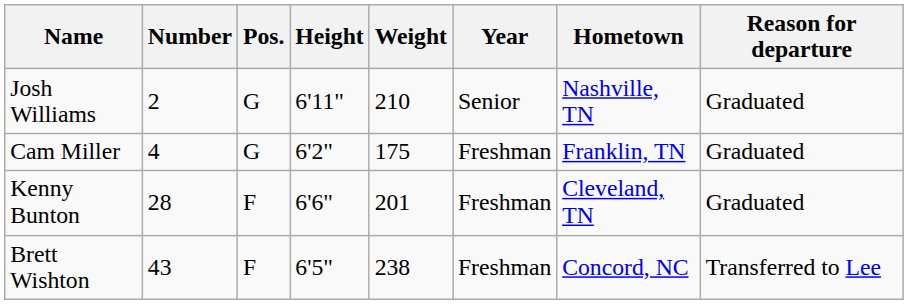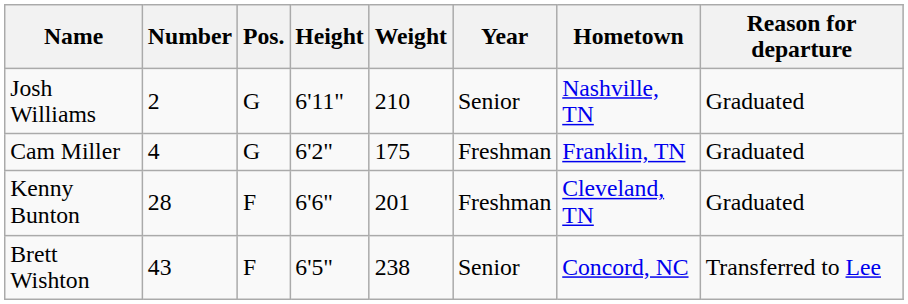 <table class="wikitable sortable" border="1">
 <tr>
 <th>Name</th>
 <th>Number</th>
 <th>Pos.</th>
 <th>Height</th>
 <th>Weight</th>
 <th>Year</th>
 <th>Hometown</th>
 <th class="unsortable">Reason for departure</th>
 </tr>
 <tr>
 <td>Josh Williams</td>
 <td>2</td>
 <td>G</td>
 <td>6'11"</td>
 <td>210</td>
 <td>Senior</td>
 <td><a href='#'>Nashville, TN</a></td>
 <td>Graduated</td>
 </tr>
 <tr>
 <td>Cam Miller</td>
 <td>4</td>
 <td>G</td>
 <td>6'2"</td>
 <td>175</td>
 <td>Freshman</td>
 <td><a href='#'>Franklin, TN</a></td>
 <td>Graduated</td>
 </tr>
 <tr>
 <td>Kenny Bunton</td>
 <td>28</td>
 <td>F</td>
 <td>6'6"</td>
 <td>201</td>
 <td>Freshman</td>
 <td><a href='#'>Cleveland, TN</a></td>
 <td>Graduated</td>
 </tr>
 <tr>
 <td>Brett Wishton</td>
 <td>43</td>
 <td>F</td>
 <td>6'5"</td>
 <td>238</td>
-<td>Freshman</td>
+<td>Senior</td>
 <td><a href='#'>Concord, NC</a></td>
 <td>Transferred to <a href='#'>Lee</a></td>
 </tr>
 </table>
